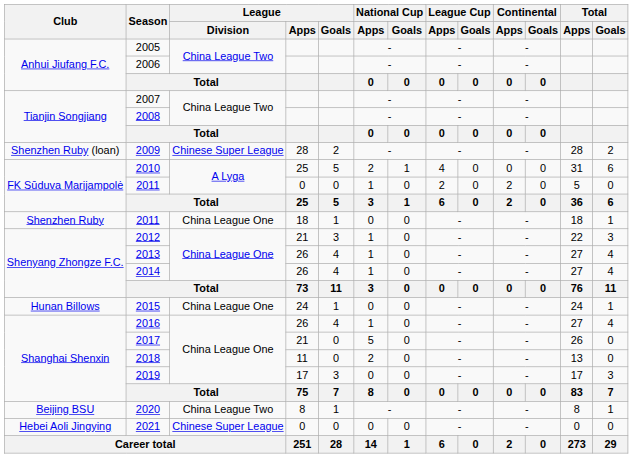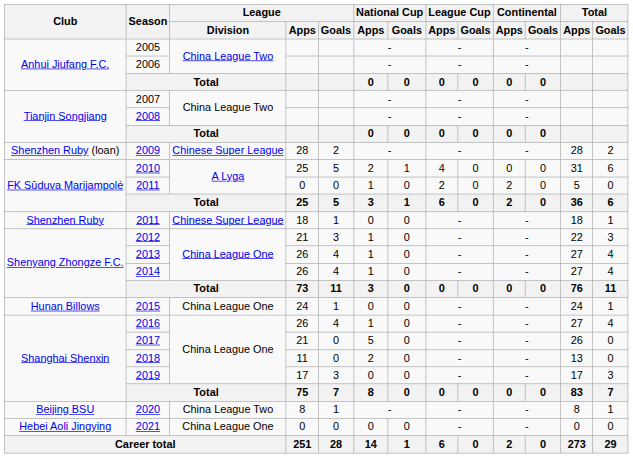 <table class="wikitable" style="text-align: center">
 <tr>
 <th rowspan="2">Club</th>
 <th rowspan="2">Season</th>
 <th colspan="3">League</th>
 <th colspan="2">National Cup</th>
 <th colspan="2">League Cup</th>
 <th colspan="2">Continental</th>
 <th colspan="2">Total</th>
 </tr>
 <tr>
 <th>Division</th>
 <th>Apps</th>
 <th>Goals</th>
 <th>Apps</th>
 <th>Goals</th>
 <th>Apps</th>
 <th>Goals</th>
 <th>Apps</th>
 <th>Goals</th>
 <th>Apps</th>
 <th>Goals</th>
 </tr>
 <tr>
 <td rowspan=3><a href='#'>Anhui Jiufang F.C.</a></td>
 <td>2005</td>
 <td rowspan=2><a href='#'>China League Two</a></td>
 <td></td>
 <td></td>
 <td colspan="2">-</td>
 <td colspan="2">-</td>
 <td colspan="2">-</td>
 <td></td>
 <td></td>
 </tr>
 <tr>
 <td>2006</td>
 <td></td>
 <td></td>
 <td colspan="2">-</td>
 <td colspan="2">-</td>
 <td colspan="2">-</td>
 <td></td>
 <td></td>
 </tr>
 <tr>
 <th colspan="2"><strong>Total</strong></th>
 <th></th>
 <th></th>
 <th>0</th>
 <th>0</th>
 <th>0</th>
 <th>0</th>
 <th>0</th>
 <th>0</th>
 <th></th>
 <th></th>
 </tr>
 <tr>
 <td rowspan=3><a href='#'>Tianjin Songjiang</a></td>
 <td>2007</td>
 <td rowspan=2>China League Two</td>
 <td></td>
 <td></td>
 <td colspan="2">-</td>
 <td colspan="2">-</td>
 <td colspan="2">-</td>
 <td></td>
 <td></td>
 </tr>
 <tr>
 <td><a href='#'>2008</a></td>
 <td></td>
 <td></td>
 <td colspan="2">-</td>
 <td colspan="2">-</td>
 <td colspan="2">-</td>
 <td></td>
 <td></td>
 </tr>
 <tr>
 <th colspan="2"><strong>Total</strong></th>
 <th></th>
 <th></th>
 <th>0</th>
 <th>0</th>
 <th>0</th>
 <th>0</th>
 <th>0</th>
 <th>0</th>
 <th></th>
 <th></th>
 </tr>
 <tr>
 <td><a href='#'>Shenzhen Ruby</a> (loan)</td>
 <td><a href='#'>2009</a></td>
 <td><a href='#'>Chinese Super League</a></td>
 <td>28</td>
 <td>2</td>
 <td colspan="2">-</td>
 <td colspan="2">-</td>
 <td colspan="2">-</td>
 <td>28</td>
 <td>2</td>
 </tr>
 <tr>
 <td rowspan=3><a href='#'>FK Sūduva Marijampolė</a></td>
 <td><a href='#'>2010</a></td>
 <td rowspan="2"><a href='#'>A Lyga</a></td>
 <td>25</td>
 <td>5</td>
 <td>2</td>
 <td>1</td>
 <td>4</td>
 <td>0</td>
 <td>0</td>
 <td>0</td>
 <td>31</td>
 <td>6</td>
 </tr>
 <tr>
 <td><a href='#'>2011</a></td>
 <td>0</td>
 <td>0</td>
 <td>1</td>
 <td>0</td>
 <td>2</td>
 <td>0</td>
 <td>2</td>
 <td>0</td>
 <td>5</td>
 <td>0</td>
 </tr>
 <tr>
 <th colspan="2"><strong>Total</strong></th>
 <th>25</th>
 <th>5</th>
 <th>3</th>
 <th>1</th>
 <th>6</th>
 <th>0</th>
 <th>2</th>
 <th>0</th>
 <th>36</th>
 <th>6</th>
 </tr>
 <tr>
 <td><a href='#'>Shenzhen Ruby</a></td>
 <td><a href='#'>2011</a></td>
-<td>China League One</td>
+<td><a href='#'>Chinese Super League</a></td>
 <td>18</td>
 <td>1</td>
 <td>0</td>
 <td>0</td>
 <td colspan="2">-</td>
 <td colspan="2">-</td>
 <td>18</td>
 <td>1</td>
 </tr>
 <tr>
 <td rowspan=4><a href='#'>Shenyang Zhongze F.C.</a></td>
 <td><a href='#'>2012</a></td>
 <td rowspan=3><a href='#'>China League One</a></td>
 <td>21</td>
 <td>3</td>
 <td>1</td>
 <td>0</td>
 <td colspan="2">-</td>
 <td colspan="2">-</td>
 <td>22</td>
 <td>3</td>
 </tr>
 <tr>
 <td><a href='#'>2013</a></td>
 <td>26</td>
 <td>4</td>
 <td>1</td>
 <td>0</td>
 <td colspan="2">-</td>
 <td colspan="2">-</td>
 <td>27</td>
 <td>4</td>
 </tr>
 <tr>
 <td><a href='#'>2014</a></td>
 <td>26</td>
 <td>4</td>
 <td>1</td>
 <td>0</td>
 <td colspan="2">-</td>
 <td colspan="2">-</td>
 <td>27</td>
 <td>4</td>
 </tr>
 <tr>
 <th colspan="2"><strong>Total</strong></th>
 <th>73</th>
 <th>11</th>
 <th>3</th>
 <th>0</th>
 <th>0</th>
 <th>0</th>
 <th>0</th>
 <th>0</th>
 <th>76</th>
 <th>11</th>
 </tr>
 <tr>
 <td><a href='#'>Hunan Billows</a></td>
 <td><a href='#'>2015</a></td>
 <td>China League One</td>
 <td>24</td>
 <td>1</td>
 <td>0</td>
 <td>0</td>
 <td colspan="2">-</td>
 <td colspan="2">-</td>
 <td>24</td>
 <td>1</td>
 </tr>
 <tr>
 <td rowspan=5><a href='#'>Shanghai Shenxin</a></td>
 <td><a href='#'>2016</a></td>
 <td rowspan=4>China League One</td>
 <td>26</td>
 <td>4</td>
 <td>1</td>
 <td>0</td>
 <td colspan="2">-</td>
 <td colspan="2">-</td>
 <td>27</td>
 <td>4</td>
 </tr>
 <tr>
 <td><a href='#'>2017</a></td>
 <td>21</td>
 <td>0</td>
 <td>5</td>
 <td>0</td>
 <td colspan="2">-</td>
 <td colspan="2">-</td>
 <td>26</td>
 <td>0</td>
 </tr>
 <tr>
 <td><a href='#'>2018</a></td>
 <td>11</td>
 <td>0</td>
 <td>2</td>
 <td>0</td>
 <td colspan="2">-</td>
 <td colspan="2">-</td>
 <td>13</td>
 <td>0</td>
 </tr>
 <tr>
 <td><a href='#'>2019</a></td>
 <td>17</td>
 <td>3</td>
 <td>0</td>
 <td>0</td>
 <td colspan="2">-</td>
 <td colspan="2">-</td>
 <td>17</td>
 <td>3</td>
 </tr>
 <tr>
 <th colspan="2"><strong>Total</strong></th>
 <th>75</th>
 <th>7</th>
 <th>8</th>
 <th>0</th>
 <th>0</th>
 <th>0</th>
 <th>0</th>
 <th>0</th>
 <th>83</th>
 <th>7</th>
 </tr>
 <tr>
 <td><a href='#'>Beijing BSU</a></td>
 <td><a href='#'>2020</a></td>
 <td>China League Two</td>
 <td>8</td>
 <td>1</td>
 <td colspan="2">-</td>
 <td colspan="2">-</td>
 <td colspan="2">-</td>
 <td>8</td>
 <td>1</td>
 </tr>
 <tr>
 <td><a href='#'>Hebei Aoli Jingying</a></td>
 <td><a href='#'>2021</a></td>
-<td><a href='#'>Chinese Super League</a></td>
+<td>China League One</td>
 <td>0</td>
 <td>0</td>
 <td>0</td>
 <td>0</td>
 <td colspan="2">-</td>
 <td colspan="2">-</td>
 <td>0</td>
 <td>0</td>
 </tr>
 <tr>
 <th colspan=3>Career total</th>
 <th>251</th>
 <th>28</th>
 <th>14</th>
 <th>1</th>
 <th>6</th>
 <th>0</th>
 <th>2</th>
 <th>0</th>
 <th>273</th>
 <th>29</th>
 </tr>
 </table>
